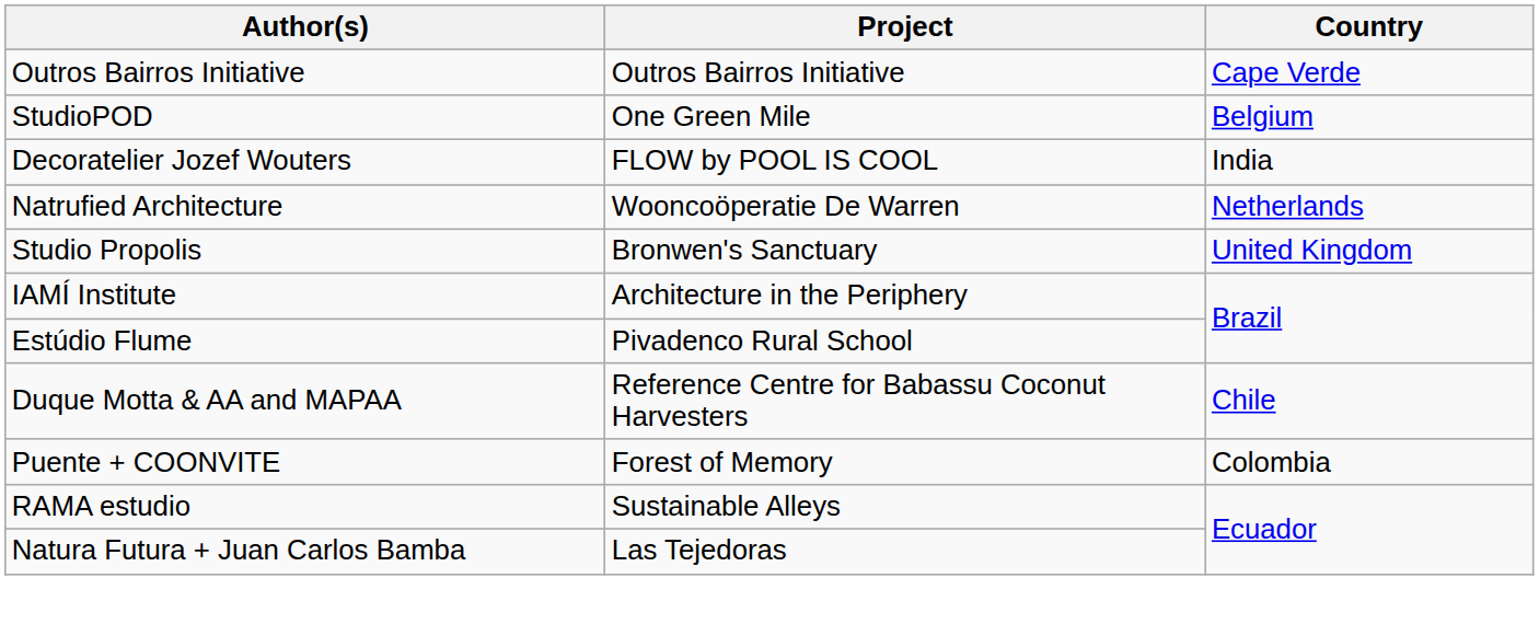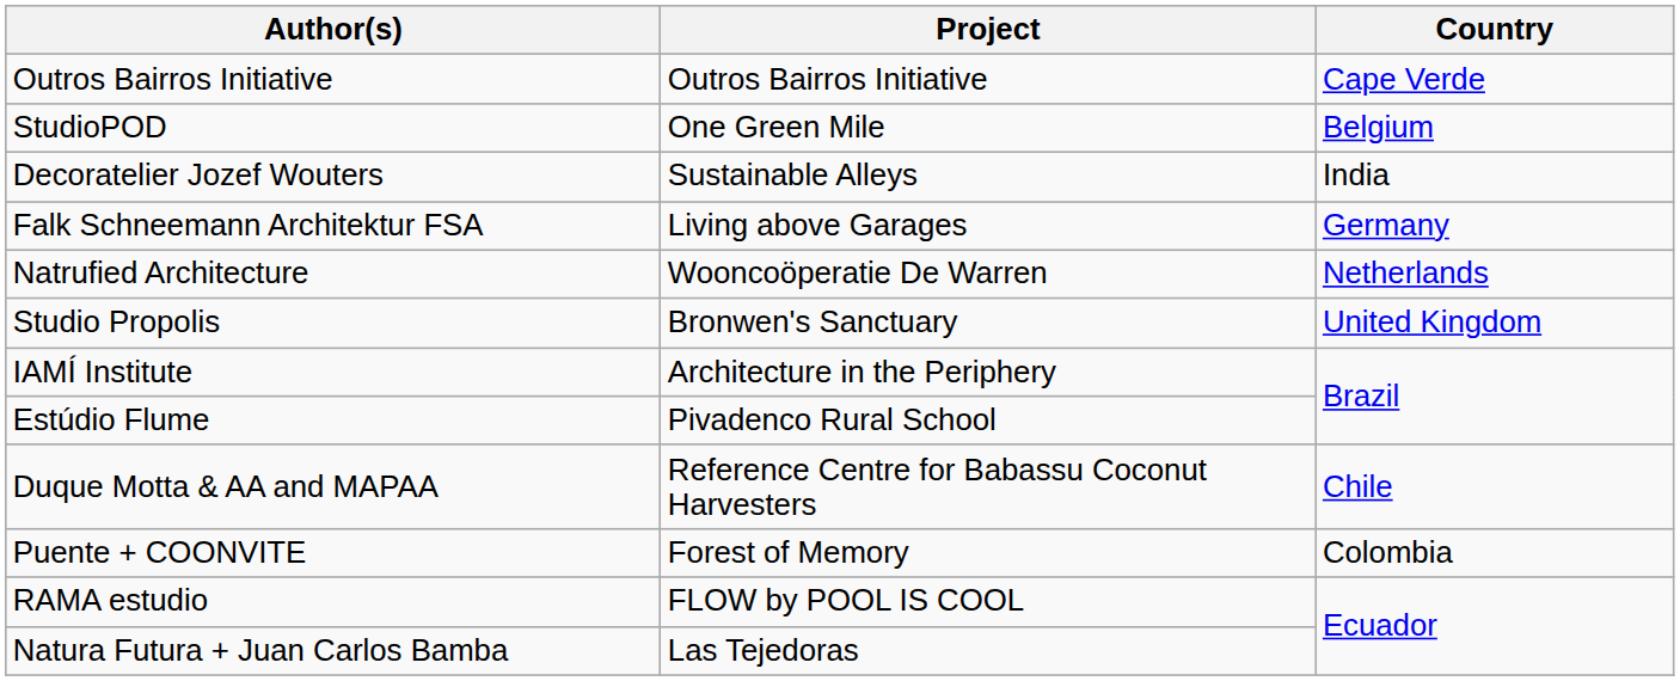 <table class="wikitable">
 <tr>
 <th width="19%">Author(s)</th>
 <th width="19%">Project</th>
 <th width="10%">Country</th>
 </tr>
 <tr>
 <td>Outros Bairros Initiative</td>
 <td>Outros Bairros Initiative</td>
 <td><a href='#'>Cape Verde</a></td>
 </tr>
 <tr>
 <td>StudioPOD</td>
 <td>One Green Mile</td>
 <td><a href='#'>Belgium</a></td>
 </tr>
 <tr>
 <td>Decoratelier Jozef Wouters</td>
-<td>FLOW by POOL IS COOL</td>
+<td>Sustainable Alleys</td>
 <td>India</td>
+</tr>
+<tr>
+<td>Falk Schneemann Architektur FSA</td>
+<td>Living above Garages</td>
+<td><a href='#'>Germany</a></td>
 </tr>
 <tr>
 <td>Natrufied Architecture</td>
 <td>Wooncoöperatie De Warren</td>
 <td><a href='#'>Netherlands</a></td>
 </tr>
 <tr>
 <td>Studio Propolis</td>
 <td>Bronwen's Sanctuary</td>
 <td><a href='#'>United Kingdom</a></td>
 </tr>
 <tr>
 <td>IAMÍ Institute</td>
 <td>Architecture in the Periphery</td>
 <td rowspan="2"><a href='#'>Brazil</a></td>
 </tr>
 <tr>
 <td>Estúdio Flume</td>
 <td>Pivadenco Rural School</td>
 </tr>
 <tr>
 <td>Duque Motta & AA and MAPAA</td>
 <td>Reference Centre for Babassu Coconut Harvesters</td>
 <td><a href='#'>Chile</a></td>
 </tr>
 <tr>
 <td>Puente + COONVITE</td>
 <td>Forest of Memory</td>
 <td>Colombia</td>
 </tr>
 <tr>
 <td>RAMA estudio</td>
-<td>Sustainable Alleys</td>
+<td>FLOW by POOL IS COOL</td>
 <td rowspan="2"><a href='#'>Ecuador</a></td>
 </tr>
 <tr>
 <td>Natura Futura + Juan Carlos Bamba</td>
 <td>Las Tejedoras</td>
 </tr>
 </table>
